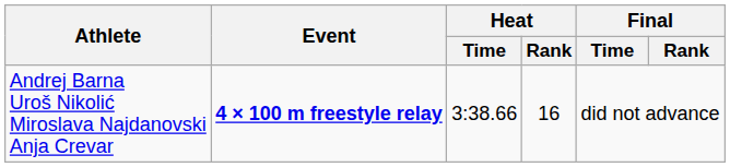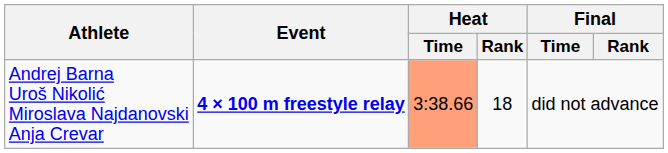 <table class=wikitable style="font-size:90%">
 <tr>
 <th rowspan="2">Athlete</th>
 <th rowspan="2">Event</th>
 <th colspan="2">Heat</th>
 <th colspan="2">Final</th>
 </tr>
 <tr style="font-size:95%">
 <th>Time</th>
 <th>Rank</th>
 <th>Time</th>
 <th>Rank</th>
 </tr>
 <tr align=center>
 <td align=left><a href='#'>Andrej Barna</a><br><a href='#'>Uroš Nikolić</a><br><a href='#'>Miroslava Najdanovski</a><br><a href='#'>Anja Crevar</a></td>
 <td align=left><strong><a href='#'>4 × 100 m freestyle relay</a></strong></td>
-<td>3:38.66</td>
-<td>16</td>
+<td style="background: lightsalmon;">3:38.66</td>
+<td>18</td>
 <td colspan=2>did not advance</td>
 </tr>
 </table>
